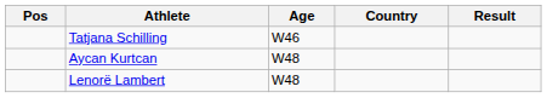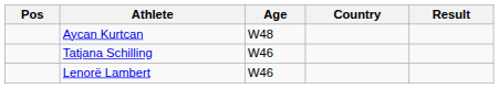 <table class="wikitable"  style="text-align:center; width:50%;">
 <tr>
 <th>Pos</th>
 <th>Athlete</th>
 <th>Age</th>
 <th>Country</th>
 <th>Result</th>
 </tr>
 <tr>
 <td align=center></td>
+<td align=left><a href='#'>Aycan Kurtcan</a></td>
+<td align=left>W48</td>
+<td align=left></td>
+<td></td>
+</tr>
+<tr>
+<td align=center></td>
 <td align=left><a href='#'>Tatjana Schilling</a></td>
 <td align=left>W46</td>
 <td align=left></td>
 <td></td>
 </tr>
 <tr>
 <td align=center></td>
-<td align=left><a href='#'>Aycan Kurtcan</a></td>
-<td align=left>W48</td>
-<td align=left></td>
-<td></td>
-</tr>
-<tr>
-<td align=center></td>
 <td align=left><a href='#'>Lenorë Lambert</a></td>
-<td align=left>W48</td>
+<td align=left>W46</td>
 <td align=left></td>
 <td></td>
 </tr>
 </table>
